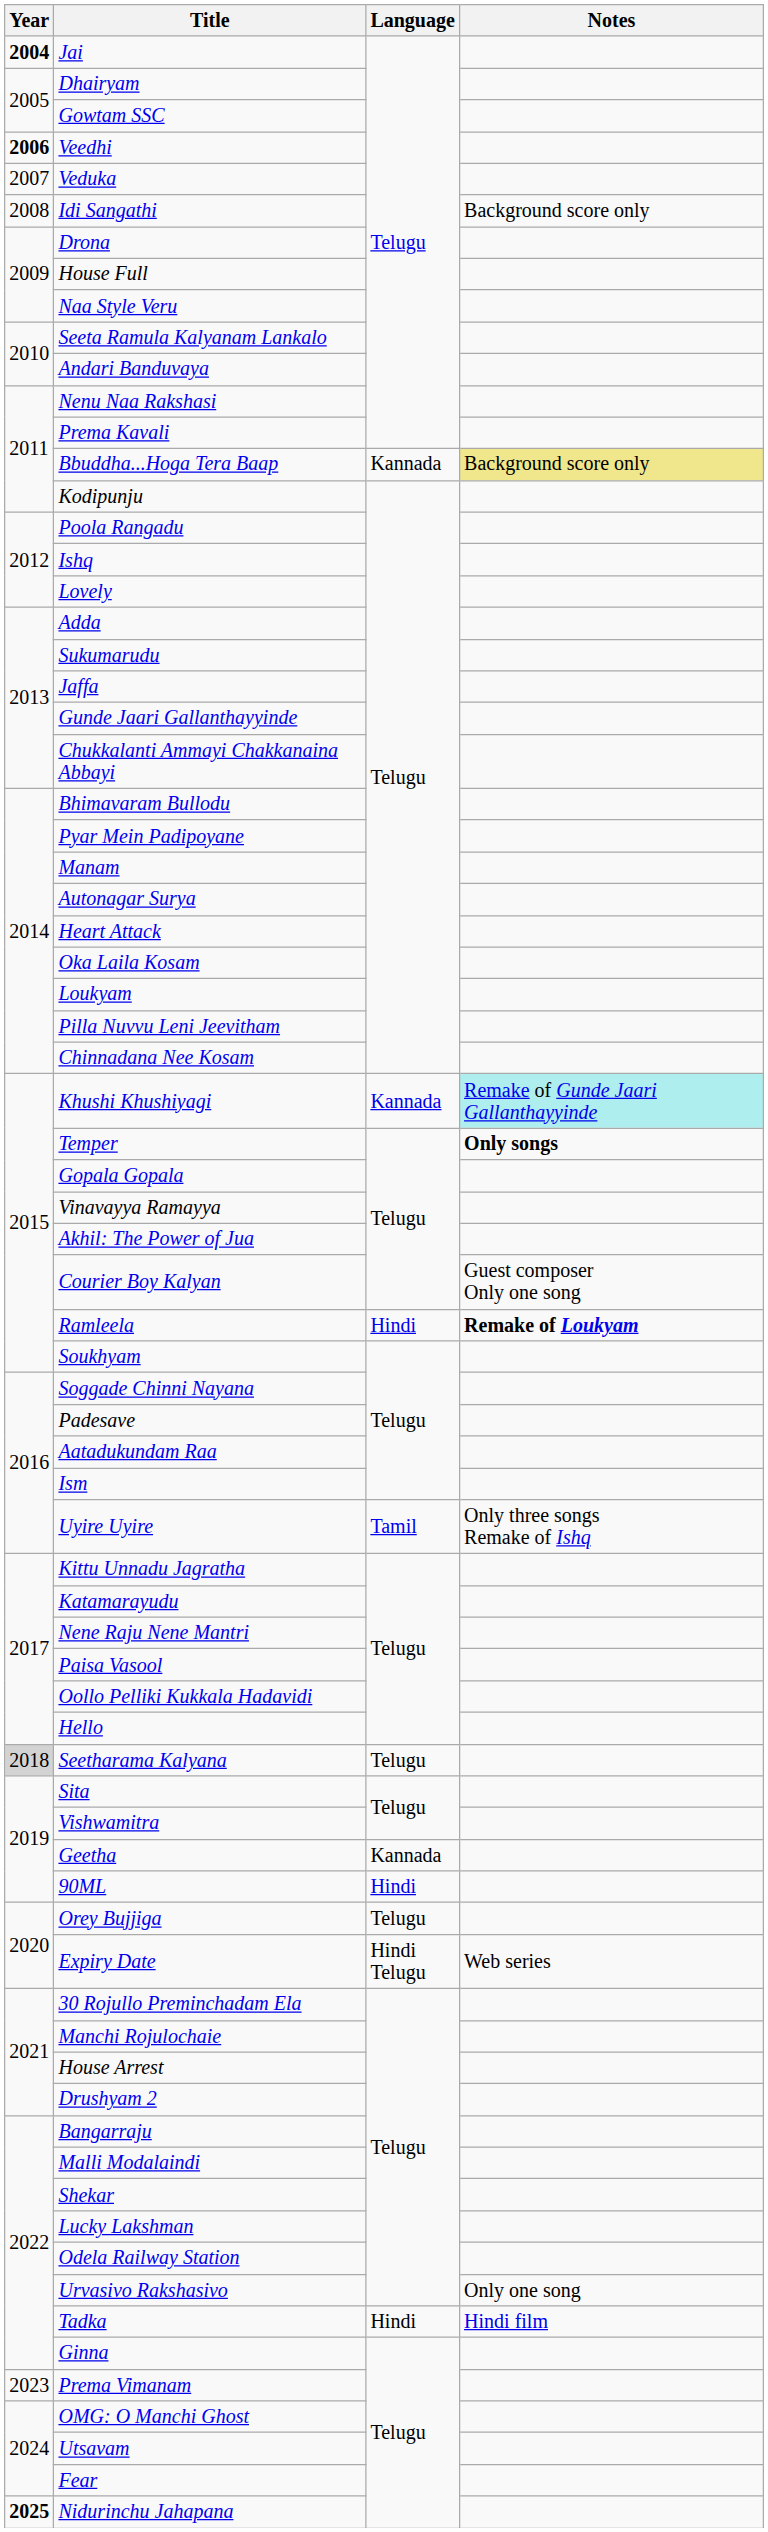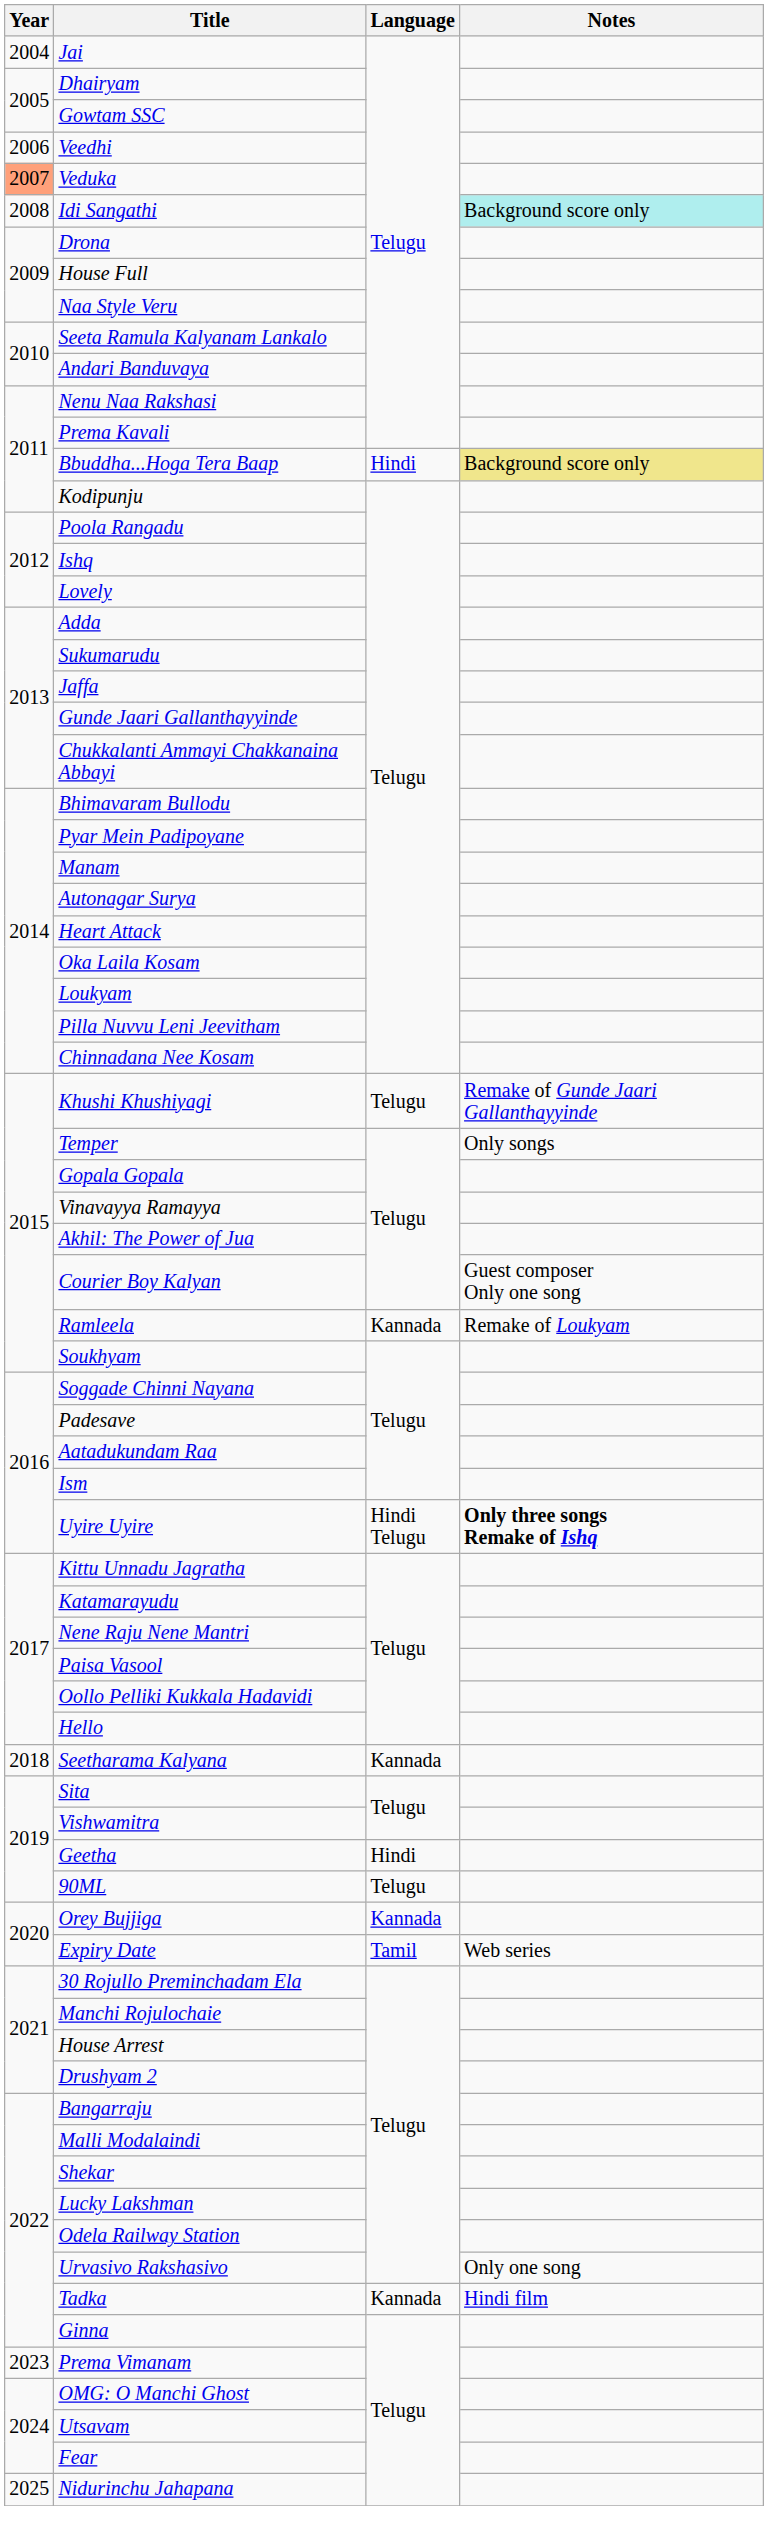 <table class="wikitable sortable">
 <tr>
 <th>Year</th>
 <th>Title</th>
 <th>Language</th>
 <th>Notes</th>
 </tr>
 <tr>
-<td><strong>2004</strong></td>
+<td>2004</td>
 <td><em><a href='#'>Jai</a></em></td>
 <td rowspan="13"><a href='#'>Telugu</a></td>
 <td></td>
 </tr>
 <tr>
 <td rowspan="2">2005</td>
 <td><em><a href='#'>Dhairyam</a></em></td>
 <td></td>
 </tr>
 <tr>
 <td><em><a href='#'>Gowtam SSC</a></em></td>
 <td></td>
 </tr>
 <tr>
-<td><strong>2006</strong></td>
+<td>2006</td>
 <td><em><a href='#'>Veedhi</a></em></td>
 <td></td>
 </tr>
 <tr>
-<td>2007</td>
+<td style="background: lightsalmon;">2007</td>
 <td><em><a href='#'>Veduka</a></em></td>
 <td></td>
 </tr>
 <tr>
 <td>2008</td>
 <td><em><a href='#'>Idi Sangathi</a></em></td>
-<td>Background score only</td>
+<td style="background: paleturquoise;">Background score only</td>
 </tr>
 <tr>
 <td rowspan="3">2009</td>
 <td><em><a href='#'>Drona</a></em></td>
 <td></td>
 </tr>
 <tr>
 <td><em>House Full</em></td>
 <td></td>
 </tr>
 <tr>
 <td><em><a href='#'>Naa Style Veru</a></em></td>
 <td></td>
 </tr>
 <tr>
 <td rowspan="2">2010</td>
 <td><em><a href='#'>Seeta Ramula Kalyanam Lankalo</a></em></td>
 <td></td>
 </tr>
 <tr>
 <td><em><a href='#'>Andari Banduvaya</a></em></td>
 <td></td>
 </tr>
 <tr>
 <td rowspan="4">2011</td>
 <td><em><a href='#'>Nenu Naa Rakshasi</a></em></td>
 <td></td>
 </tr>
 <tr>
 <td><em><a href='#'>Prema Kavali</a></em></td>
 <td></td>
 </tr>
 <tr>
 <td><em><a href='#'>Bbuddha...Hoga Tera Baap</a></em></td>
-<td>Kannada</td>
+<td><a href='#'>Hindi</a></td>
 <td style="background: khaki;">Background score only</td>
 </tr>
 <tr>
 <td><em>Kodipunju</em></td>
 <td rowspan="18">Telugu</td>
 <td></td>
 </tr>
 <tr>
 <td rowspan="3">2012</td>
 <td><em><a href='#'>Poola Rangadu</a></em></td>
 <td></td>
 </tr>
 <tr>
 <td><em><a href='#'>Ishq</a></em></td>
 <td></td>
 </tr>
 <tr>
 <td><em><a href='#'>Lovely</a></em></td>
 <td></td>
 </tr>
 <tr>
 <td rowspan="5">2013</td>
 <td><em><a href='#'>Adda</a></em></td>
 <td></td>
 </tr>
 <tr>
 <td><em><a href='#'>Sukumarudu</a></em></td>
 <td></td>
 </tr>
 <tr>
 <td><em><a href='#'>Jaffa</a></em></td>
 <td></td>
 </tr>
 <tr>
 <td><em><a href='#'>Gunde Jaari Gallanthayyinde</a></em></td>
 <td></td>
 </tr>
 <tr>
 <td><em><a href='#'>Chukkalanti Ammayi Chakkanaina Abbayi</a></em></td>
 <td></td>
 </tr>
 <tr>
 <td rowspan="9">2014</td>
 <td><em><a href='#'>Bhimavaram Bullodu</a></em></td>
 <td></td>
 </tr>
 <tr>
 <td><em><a href='#'>Pyar Mein Padipoyane</a></em></td>
 <td></td>
 </tr>
 <tr>
 <td><em><a href='#'>Manam</a></em></td>
 <td></td>
 </tr>
 <tr>
 <td><em><a href='#'>Autonagar Surya</a></em></td>
 <td></td>
 </tr>
 <tr>
 <td><a href='#'><em>Heart Attack</em></a></td>
 <td></td>
 </tr>
 <tr>
 <td><em><a href='#'>Oka Laila Kosam</a></em></td>
 <td></td>
 </tr>
 <tr>
 <td><em><a href='#'>Loukyam</a></em></td>
 <td></td>
 </tr>
 <tr>
 <td><em><a href='#'>Pilla Nuvvu Leni Jeevitham</a></em></td>
 <td></td>
 </tr>
 <tr>
 <td><em><a href='#'>Chinnadana Nee Kosam</a></em></td>
 <td></td>
 </tr>
 <tr>
 <td rowspan="8">2015</td>
 <td><em><a href='#'>Khushi Khushiyagi</a></em></td>
-<td><a href='#'>Kannada</a></td>
-<td style="background: paleturquoise;"><a href='#'>Remake</a> of <em><a href='#'>Gunde Jaari Gallanthayyinde</a></em></td>
+<td>Telugu</td>
+<td><a href='#'>Remake</a> of <em><a href='#'>Gunde Jaari Gallanthayyinde</a></em></td>
 </tr>
 <tr>
 <td><a href='#'><em>Temper</em></a></td>
 <td rowspan="5">Telugu</td>
-<td><strong>Only songs</strong></td>
+<td>Only songs</td>
 </tr>
 <tr>
 <td><a href='#'><em>Gopala Gopala</em></a></td>
 <td></td>
 </tr>
 <tr>
 <td><em>Vinavayya Ramayya</em></td>
 <td></td>
 </tr>
 <tr>
 <td><em><a href='#'>Akhil: The Power of Jua</a></em></td>
 <td></td>
 </tr>
 <tr>
 <td><em><a href='#'>Courier Boy Kalyan</a></em></td>
 <td>Guest composer<br>Only one song</td>
 </tr>
 <tr>
 <td><a href='#'><em>Ramleela</em></a></td>
-<td><a href='#'>Hindi</a></td>
-<td><strong>Remake of <em><a href='#'>Loukyam</a></em></strong></td>
+<td>Kannada</td>
+<td>Remake of <em><a href='#'>Loukyam</a></em></td>
 </tr>
 <tr>
 <td><em><a href='#'>Soukhyam</a></em></td>
 <td rowspan="5">Telugu</td>
 <td></td>
 </tr>
 <tr>
 <td rowspan="5">2016</td>
 <td><em><a href='#'>Soggade Chinni Nayana</a></em></td>
 <td></td>
 </tr>
 <tr>
 <td><em>Padesave</em></td>
 <td></td>
 </tr>
 <tr>
 <td><em><a href='#'>Aatadukundam Raa</a></em></td>
 <td></td>
 </tr>
 <tr>
 <td><a href='#'><em>Ism</em></a></td>
 <td></td>
 </tr>
 <tr>
 <td><em><a href='#'>Uyire Uyire</a></em></td>
-<td><a href='#'>Tamil</a></td>
-<td>Only three songs<br>Remake of <em><a href='#'>Ishq</a></em></td>
+<td>Hindi<br>Telugu</td>
+<td><strong>Only three songs<br>Remake of <em><a href='#'>Ishq</a></em></strong></td>
 </tr>
 <tr>
 <td rowspan="6">2017</td>
 <td><em><a href='#'>Kittu Unnadu Jagratha</a></em></td>
 <td rowspan="6">Telugu</td>
 <td></td>
 </tr>
 <tr>
 <td><em><a href='#'>Katamarayudu</a></em></td>
 <td></td>
 </tr>
 <tr>
 <td><em><a href='#'>Nene Raju Nene Mantri</a></em></td>
 <td></td>
 </tr>
 <tr>
 <td><a href='#'><em>Paisa Vasool</em></a></td>
 <td></td>
 </tr>
 <tr>
 <td><em><a href='#'>Oollo Pelliki Kukkala Hadavidi</a></em></td>
 <td></td>
 </tr>
 <tr>
 <td><em><a href='#'>Hello</a></em></td>
 <td></td>
 </tr>
 <tr>
-<td style="background: lightgrey;">2018</td>
+<td>2018</td>
 <td><em><a href='#'>Seetharama Kalyana</a></em></td>
-<td>Telugu</td>
+<td>Kannada</td>
 <td></td>
 </tr>
 <tr>
 <td rowspan="4">2019</td>
 <td><em><a href='#'>Sita</a></em></td>
 <td rowspan="2">Telugu</td>
 <td></td>
 </tr>
 <tr>
 <td><em><a href='#'>Vishwamitra</a></em></td>
 <td></td>
 </tr>
 <tr>
 <td><em><a href='#'>Geetha</a></em></td>
-<td>Kannada</td>
+<td>Hindi</td>
 <td></td>
 </tr>
 <tr>
 <td><em><a href='#'>90ML</a></em></td>
-<td><a href='#'>Hindi</a></td>
+<td>Telugu</td>
 <td></td>
 </tr>
 <tr>
 <td rowspan="2">2020</td>
 <td><em><a href='#'>Orey Bujjiga</a></em></td>
-<td>Telugu</td>
+<td><a href='#'>Kannada</a></td>
 <td></td>
 </tr>
 <tr>
 <td><em><a href='#'>Expiry Date</a></em></td>
-<td>Hindi<br>Telugu</td>
+<td><a href='#'>Tamil</a></td>
 <td>Web series</td>
 </tr>
 <tr>
 <td rowspan="4">2021</td>
 <td><em><a href='#'>30 Rojullo Preminchadam Ela</a></em></td>
 <td rowspan=10>Telugu</td>
 <td></td>
 </tr>
 <tr>
 <td><em><a href='#'>Manchi Rojulochaie</a></em></td>
 <td></td>
 </tr>
 <tr>
 <td><em>House Arrest</em></td>
 <td></td>
 </tr>
 <tr>
 <td><em><a href='#'>Drushyam 2</a></em></td>
 <td></td>
 </tr>
 <tr>
 <td rowspan="8">2022</td>
 <td><em><a href='#'>Bangarraju</a></em></td>
 <td></td>
 </tr>
 <tr>
 <td><em><a href='#'>Malli Modalaindi</a></em></td>
 <td></td>
 </tr>
 <tr>
 <td><em><a href='#'>Shekar</a> </em></td>
 <td></td>
 </tr>
 <tr>
 <td><em><a href='#'>Lucky Lakshman</a></em></td>
 <td></td>
 </tr>
 <tr>
 <td><em><a href='#'>Odela Railway Station</a></em></td>
 <td></td>
 </tr>
 <tr>
 <td><em><a href='#'>Urvasivo Rakshasivo</a></em></td>
 <td>Only one song</td>
 </tr>
 <tr>
 <td><a href='#'><em>Tadka</em></a></td>
-<td>Hindi</td>
+<td>Kannada</td>
 <td><a href='#'>Hindi film</a></td>
 </tr>
 <tr>
 <td><a href='#'><em>Ginna</em></a></td>
 <td rowspan="6">Telugu</td>
 <td></td>
 </tr>
 <tr>
 <td rowspan="1">2023</td>
 <td><em><a href='#'>Prema Vimanam</a></em></td>
 <td></td>
 </tr>
 <tr>
 <td rowspan="3">2024</td>
 <td><em><a href='#'>OMG: O Manchi Ghost</a></em></td>
 <td></td>
 </tr>
 <tr>
 <td><em><a href='#'>Utsavam</a></em></td>
 <td></td>
 </tr>
 <tr>
 <td><a href='#'><em>Fear</em></a></td>
 <td></td>
 </tr>
 <tr>
-<td><strong>2025</strong></td>
+<td>2025</td>
 <td><em><a href='#'>Nidurinchu Jahapana</a></em></td>
 <td></td>
 </tr>
 </table>
